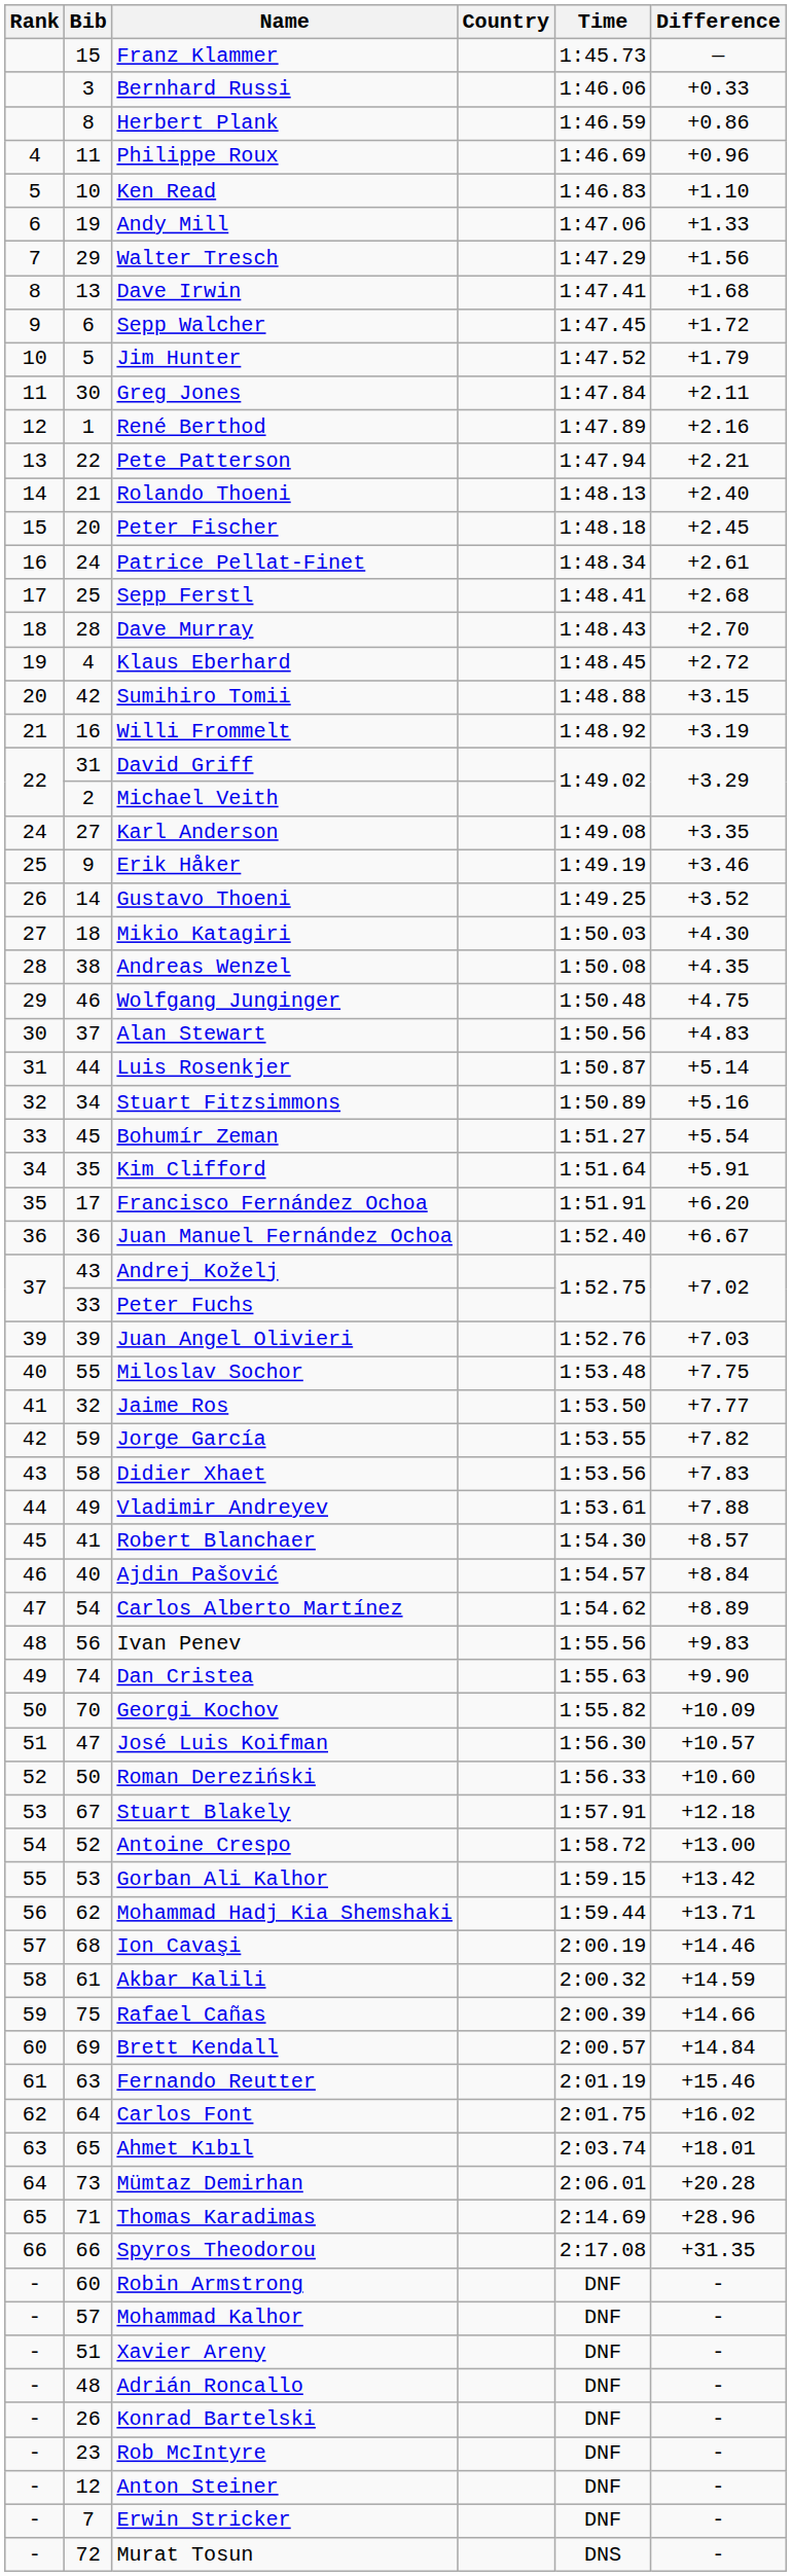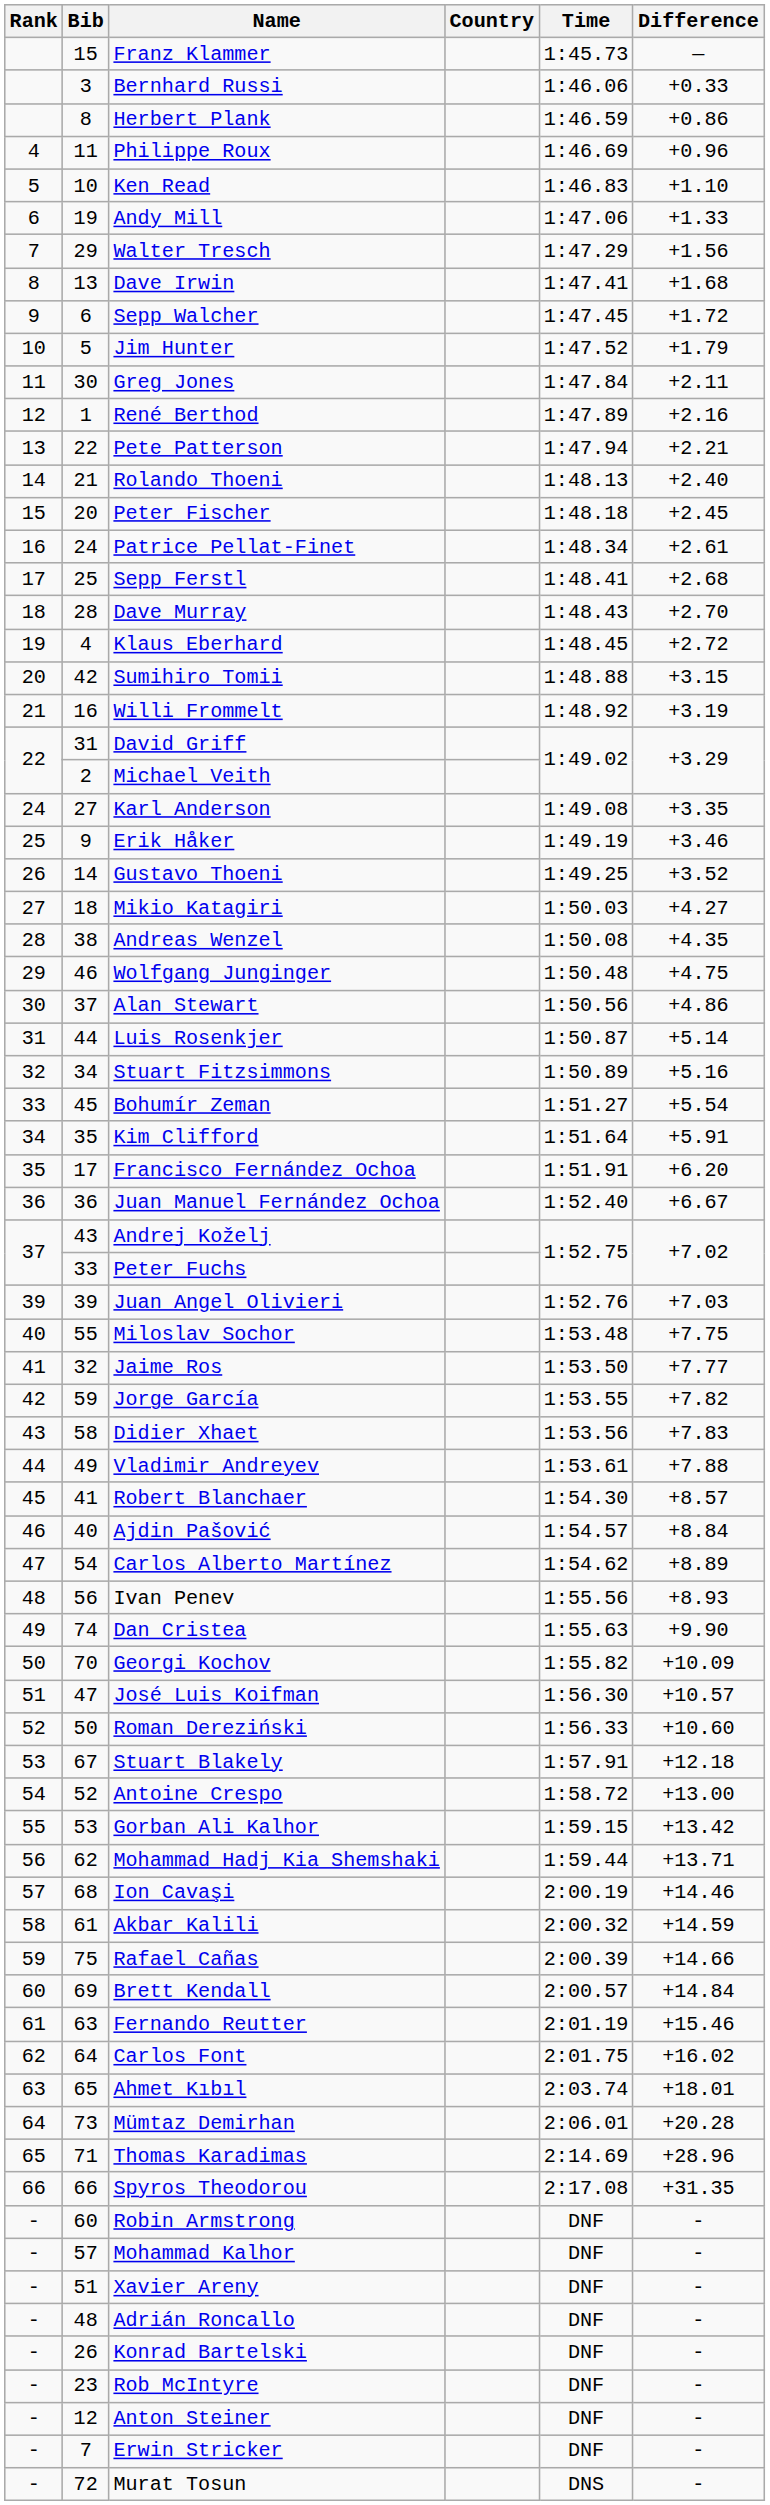 <table class="wikitable sortable" style="text-align:center">
 <tr>
 <th>Rank</th>
 <th>Bib</th>
 <th>Name</th>
 <th>Country</th>
 <th>Time</th>
 <th>Difference</th>
 </tr>
 <tr>
 <td></td>
 <td>15</td>
 <td align=left><a href='#'>Franz Klammer</a></td>
 <td align=left></td>
 <td>1:45.73</td>
 <td>—</td>
 </tr>
 <tr>
 <td></td>
 <td>3</td>
 <td align=left><a href='#'>Bernhard Russi</a></td>
 <td align=left></td>
 <td>1:46.06</td>
 <td>+0.33</td>
 </tr>
 <tr>
 <td></td>
 <td>8</td>
 <td align=left><a href='#'>Herbert Plank</a></td>
 <td align=left></td>
 <td>1:46.59</td>
 <td>+0.86</td>
 </tr>
 <tr>
 <td>4</td>
 <td>11</td>
 <td align=left><a href='#'>Philippe Roux</a></td>
 <td align=left></td>
 <td>1:46.69</td>
 <td>+0.96</td>
 </tr>
 <tr>
 <td>5</td>
 <td>10</td>
 <td align=left><a href='#'>Ken Read</a></td>
 <td align=left></td>
 <td>1:46.83</td>
 <td>+1.10</td>
 </tr>
 <tr>
 <td>6</td>
 <td>19</td>
 <td align=left><a href='#'>Andy Mill</a></td>
 <td align=left></td>
 <td>1:47.06</td>
 <td>+1.33</td>
 </tr>
 <tr>
 <td>7</td>
 <td>29</td>
 <td align=left><a href='#'>Walter Tresch</a></td>
 <td align=left></td>
 <td>1:47.29</td>
 <td>+1.56</td>
 </tr>
 <tr>
 <td>8</td>
 <td>13</td>
 <td align=left><a href='#'>Dave Irwin</a></td>
 <td align=left></td>
 <td>1:47.41</td>
 <td>+1.68</td>
 </tr>
 <tr>
 <td>9</td>
 <td>6</td>
 <td align=left><a href='#'>Sepp Walcher</a></td>
 <td align=left></td>
 <td>1:47.45</td>
 <td>+1.72</td>
 </tr>
 <tr>
 <td>10</td>
 <td>5</td>
 <td align=left><a href='#'>Jim Hunter</a></td>
 <td align=left></td>
 <td>1:47.52</td>
 <td>+1.79</td>
 </tr>
 <tr>
 <td>11</td>
 <td>30</td>
 <td align=left><a href='#'>Greg Jones</a></td>
 <td align=left></td>
 <td>1:47.84</td>
 <td>+2.11</td>
 </tr>
 <tr>
 <td>12</td>
 <td>1</td>
 <td align=left><a href='#'>René Berthod</a></td>
 <td align=left></td>
 <td>1:47.89</td>
 <td>+2.16</td>
 </tr>
 <tr>
 <td>13</td>
 <td>22</td>
 <td align=left><a href='#'>Pete Patterson</a></td>
 <td align=left></td>
 <td>1:47.94</td>
 <td>+2.21</td>
 </tr>
 <tr>
 <td>14</td>
 <td>21</td>
 <td align=left><a href='#'>Rolando Thoeni</a></td>
 <td align=left></td>
 <td>1:48.13</td>
 <td>+2.40</td>
 </tr>
 <tr>
 <td>15</td>
 <td>20</td>
 <td align=left><a href='#'>Peter Fischer</a></td>
 <td align=left></td>
 <td>1:48.18</td>
 <td>+2.45</td>
 </tr>
 <tr>
 <td>16</td>
 <td>24</td>
 <td align=left><a href='#'>Patrice Pellat-Finet</a></td>
 <td align=left></td>
 <td>1:48.34</td>
 <td>+2.61</td>
 </tr>
 <tr>
 <td>17</td>
 <td>25</td>
 <td align=left><a href='#'>Sepp Ferstl</a></td>
 <td align=left></td>
 <td>1:48.41</td>
 <td>+2.68</td>
 </tr>
 <tr>
 <td>18</td>
 <td>28</td>
 <td align=left><a href='#'>Dave Murray</a></td>
 <td align=left></td>
 <td>1:48.43</td>
 <td>+2.70</td>
 </tr>
 <tr>
 <td>19</td>
 <td>4</td>
 <td align=left><a href='#'>Klaus Eberhard</a></td>
 <td align=left></td>
 <td>1:48.45</td>
 <td>+2.72</td>
 </tr>
 <tr>
 <td>20</td>
 <td>42</td>
 <td align=left><a href='#'>Sumihiro Tomii</a></td>
 <td align=left></td>
 <td>1:48.88</td>
 <td>+3.15</td>
 </tr>
 <tr>
 <td>21</td>
 <td>16</td>
 <td align=left><a href='#'>Willi Frommelt</a></td>
 <td align=left></td>
 <td>1:48.92</td>
 <td>+3.19</td>
 </tr>
 <tr>
 <td rowspan=2>22</td>
 <td>31</td>
 <td align=left><a href='#'>David Griff</a></td>
 <td align=left></td>
 <td rowspan=2>1:49.02</td>
 <td rowspan=2>+3.29</td>
 </tr>
 <tr>
 <td>2</td>
 <td align=left><a href='#'>Michael Veith</a></td>
 <td align=left></td>
 </tr>
 <tr>
 <td>24</td>
 <td>27</td>
 <td align=left><a href='#'>Karl Anderson</a></td>
 <td align=left></td>
 <td>1:49.08</td>
 <td>+3.35</td>
 </tr>
 <tr>
 <td>25</td>
 <td>9</td>
 <td align=left><a href='#'>Erik Håker</a></td>
 <td align=left></td>
 <td>1:49.19</td>
 <td>+3.46</td>
 </tr>
 <tr>
 <td>26</td>
 <td>14</td>
 <td align=left><a href='#'>Gustavo Thoeni</a></td>
 <td align=left></td>
 <td>1:49.25</td>
 <td>+3.52</td>
 </tr>
 <tr>
 <td>27</td>
 <td>18</td>
 <td align=left><a href='#'>Mikio Katagiri</a></td>
 <td align=left></td>
 <td>1:50.03</td>
-<td>+4.30</td>
+<td>+4.27</td>
 </tr>
 <tr>
 <td>28</td>
 <td>38</td>
 <td align=left><a href='#'>Andreas Wenzel</a></td>
 <td align=left></td>
 <td>1:50.08</td>
 <td>+4.35</td>
 </tr>
 <tr>
 <td>29</td>
 <td>46</td>
 <td align=left><a href='#'>Wolfgang Junginger</a></td>
 <td align=left></td>
 <td>1:50.48</td>
 <td>+4.75</td>
 </tr>
 <tr>
 <td>30</td>
 <td>37</td>
 <td align=left><a href='#'>Alan Stewart</a></td>
 <td align=left></td>
 <td>1:50.56</td>
-<td>+4.83</td>
+<td>+4.86</td>
 </tr>
 <tr>
 <td>31</td>
 <td>44</td>
 <td align=left><a href='#'>Luis Rosenkjer</a></td>
 <td align=left></td>
 <td>1:50.87</td>
 <td>+5.14</td>
 </tr>
 <tr>
 <td>32</td>
 <td>34</td>
 <td align=left><a href='#'>Stuart Fitzsimmons</a></td>
 <td align=left></td>
 <td>1:50.89</td>
 <td>+5.16</td>
 </tr>
 <tr>
 <td>33</td>
 <td>45</td>
 <td align=left><a href='#'>Bohumír Zeman</a></td>
 <td align=left></td>
 <td>1:51.27</td>
 <td>+5.54</td>
 </tr>
 <tr>
 <td>34</td>
 <td>35</td>
 <td align=left><a href='#'>Kim Clifford</a></td>
 <td align=left></td>
 <td>1:51.64</td>
 <td>+5.91</td>
 </tr>
 <tr>
 <td>35</td>
 <td>17</td>
 <td align=left><a href='#'>Francisco Fernández Ochoa</a></td>
 <td align=left></td>
 <td>1:51.91</td>
 <td>+6.20</td>
 </tr>
 <tr>
 <td>36</td>
 <td>36</td>
 <td align=left><a href='#'>Juan Manuel Fernández Ochoa</a></td>
 <td align=left></td>
 <td>1:52.40</td>
 <td>+6.67</td>
 </tr>
 <tr>
 <td rowspan=2>37</td>
 <td>43</td>
 <td align=left><a href='#'>Andrej Koželj</a></td>
 <td align=left></td>
 <td rowspan=2>1:52.75</td>
 <td rowspan=2>+7.02</td>
 </tr>
 <tr>
 <td>33</td>
 <td align=left><a href='#'>Peter Fuchs</a></td>
 <td align=left></td>
 </tr>
 <tr>
 <td>39</td>
 <td>39</td>
 <td align=left><a href='#'>Juan Angel Olivieri</a></td>
 <td align=left></td>
 <td>1:52.76</td>
 <td>+7.03</td>
 </tr>
 <tr>
 <td>40</td>
 <td>55</td>
 <td align=left><a href='#'>Miloslav Sochor</a></td>
 <td align=left></td>
 <td>1:53.48</td>
 <td>+7.75</td>
 </tr>
 <tr>
 <td>41</td>
 <td>32</td>
 <td align=left><a href='#'>Jaime Ros</a></td>
 <td align=left></td>
 <td>1:53.50</td>
 <td>+7.77</td>
 </tr>
 <tr>
 <td>42</td>
 <td>59</td>
 <td align=left><a href='#'>Jorge García</a></td>
 <td align=left></td>
 <td>1:53.55</td>
 <td>+7.82</td>
 </tr>
 <tr>
 <td>43</td>
 <td>58</td>
 <td align=left><a href='#'>Didier Xhaet</a></td>
 <td align=left></td>
 <td>1:53.56</td>
 <td>+7.83</td>
 </tr>
 <tr>
 <td>44</td>
 <td>49</td>
 <td align=left><a href='#'>Vladimir Andreyev</a></td>
 <td align=left></td>
 <td>1:53.61</td>
 <td>+7.88</td>
 </tr>
 <tr>
 <td>45</td>
 <td>41</td>
 <td align=left><a href='#'>Robert Blanchaer</a></td>
 <td align=left></td>
 <td>1:54.30</td>
 <td>+8.57</td>
 </tr>
 <tr>
 <td>46</td>
 <td>40</td>
 <td align=left><a href='#'>Ajdin Pašović</a></td>
 <td align=left></td>
 <td>1:54.57</td>
 <td>+8.84</td>
 </tr>
 <tr>
 <td>47</td>
 <td>54</td>
 <td align=left><a href='#'>Carlos Alberto Martínez</a></td>
 <td align=left></td>
 <td>1:54.62</td>
 <td>+8.89</td>
 </tr>
 <tr>
 <td>48</td>
 <td>56</td>
 <td align=left>Ivan Penev</td>
 <td align=left></td>
 <td>1:55.56</td>
-<td>+9.83</td>
+<td>+8.93</td>
 </tr>
 <tr>
 <td>49</td>
 <td>74</td>
 <td align=left><a href='#'>Dan Cristea</a></td>
 <td align=left></td>
 <td>1:55.63</td>
 <td>+9.90</td>
 </tr>
 <tr>
 <td>50</td>
 <td>70</td>
 <td align=left><a href='#'>Georgi Kochov</a></td>
 <td align=left></td>
 <td>1:55.82</td>
 <td>+10.09</td>
 </tr>
 <tr>
 <td>51</td>
 <td>47</td>
 <td align=left><a href='#'>José Luis Koifman</a></td>
 <td align=left></td>
 <td>1:56.30</td>
 <td>+10.57</td>
 </tr>
 <tr>
 <td>52</td>
 <td>50</td>
 <td align=left><a href='#'>Roman Dereziński</a></td>
 <td align=left></td>
 <td>1:56.33</td>
 <td>+10.60</td>
 </tr>
 <tr>
 <td>53</td>
 <td>67</td>
 <td align=left><a href='#'>Stuart Blakely</a></td>
 <td align=left></td>
 <td>1:57.91</td>
 <td>+12.18</td>
 </tr>
 <tr>
 <td>54</td>
 <td>52</td>
 <td align=left><a href='#'>Antoine Crespo</a></td>
 <td align=left></td>
 <td>1:58.72</td>
 <td>+13.00</td>
 </tr>
 <tr>
 <td>55</td>
 <td>53</td>
 <td align=left><a href='#'>Gorban Ali Kalhor</a></td>
 <td align=left></td>
 <td>1:59.15</td>
 <td>+13.42</td>
 </tr>
 <tr>
 <td>56</td>
 <td>62</td>
 <td align=left><a href='#'>Mohammad Hadj Kia Shemshaki</a></td>
 <td align=left></td>
 <td>1:59.44</td>
 <td>+13.71</td>
 </tr>
 <tr>
 <td>57</td>
 <td>68</td>
 <td align=left><a href='#'>Ion Cavaşi</a></td>
 <td align=left></td>
 <td>2:00.19</td>
 <td>+14.46</td>
 </tr>
 <tr>
 <td>58</td>
 <td>61</td>
 <td align=left><a href='#'>Akbar Kalili</a></td>
 <td align=left></td>
 <td>2:00.32</td>
 <td>+14.59</td>
 </tr>
 <tr>
 <td>59</td>
 <td>75</td>
 <td align=left><a href='#'>Rafael Cañas</a></td>
 <td align=left></td>
 <td>2:00.39</td>
 <td>+14.66</td>
 </tr>
 <tr>
 <td>60</td>
 <td>69</td>
 <td align=left><a href='#'>Brett Kendall</a></td>
 <td align=left></td>
 <td>2:00.57</td>
 <td>+14.84</td>
 </tr>
 <tr>
 <td>61</td>
 <td>63</td>
 <td align=left><a href='#'>Fernando Reutter</a></td>
 <td align=left></td>
 <td>2:01.19</td>
 <td>+15.46</td>
 </tr>
 <tr>
 <td>62</td>
 <td>64</td>
 <td align=left><a href='#'>Carlos Font</a></td>
 <td align=left></td>
 <td>2:01.75</td>
 <td>+16.02</td>
 </tr>
 <tr>
 <td>63</td>
 <td>65</td>
 <td align=left><a href='#'>Ahmet Kıbıl</a></td>
 <td align=left></td>
 <td>2:03.74</td>
 <td>+18.01</td>
 </tr>
 <tr>
 <td>64</td>
 <td>73</td>
 <td align=left><a href='#'>Mümtaz Demirhan</a></td>
 <td align=left></td>
 <td>2:06.01</td>
 <td>+20.28</td>
 </tr>
 <tr>
 <td>65</td>
 <td>71</td>
 <td align=left><a href='#'>Thomas Karadimas</a></td>
 <td align=left></td>
 <td>2:14.69</td>
 <td>+28.96</td>
 </tr>
 <tr>
 <td>66</td>
 <td>66</td>
 <td align=left><a href='#'>Spyros Theodorou</a></td>
 <td align=left></td>
 <td>2:17.08</td>
 <td>+31.35</td>
 </tr>
 <tr>
 <td>-</td>
 <td>60</td>
 <td align=left><a href='#'>Robin Armstrong</a></td>
 <td align=left></td>
 <td>DNF</td>
 <td>-</td>
 </tr>
 <tr>
 <td>-</td>
 <td>57</td>
 <td align=left><a href='#'>Mohammad Kalhor</a></td>
 <td align=left></td>
 <td>DNF</td>
 <td>-</td>
 </tr>
 <tr>
 <td>-</td>
 <td>51</td>
 <td align=left><a href='#'>Xavier Areny</a></td>
 <td align=left></td>
 <td>DNF</td>
 <td>-</td>
 </tr>
 <tr>
 <td>-</td>
 <td>48</td>
 <td align=left><a href='#'>Adrián Roncallo</a></td>
 <td align=left></td>
 <td>DNF</td>
 <td>-</td>
 </tr>
 <tr>
 <td>-</td>
 <td>26</td>
 <td align=left><a href='#'>Konrad Bartelski</a></td>
 <td align=left></td>
 <td>DNF</td>
 <td>-</td>
 </tr>
 <tr>
 <td>-</td>
 <td>23</td>
 <td align=left><a href='#'>Rob McIntyre</a></td>
 <td align=left></td>
 <td>DNF</td>
 <td>-</td>
 </tr>
 <tr>
 <td>-</td>
 <td>12</td>
 <td align=left><a href='#'>Anton Steiner</a></td>
 <td align=left></td>
 <td>DNF</td>
 <td>-</td>
 </tr>
 <tr>
 <td>-</td>
 <td>7</td>
 <td align=left><a href='#'>Erwin Stricker</a></td>
 <td align=left></td>
 <td>DNF</td>
 <td>-</td>
 </tr>
 <tr>
 <td>-</td>
 <td>72</td>
 <td align=left>Murat Tosun</td>
 <td align=left></td>
 <td>DNS</td>
 <td>-</td>
 </tr>
 </table>
